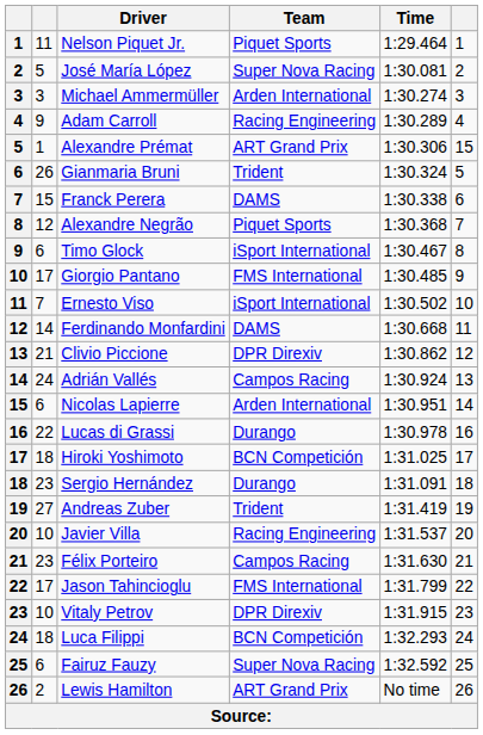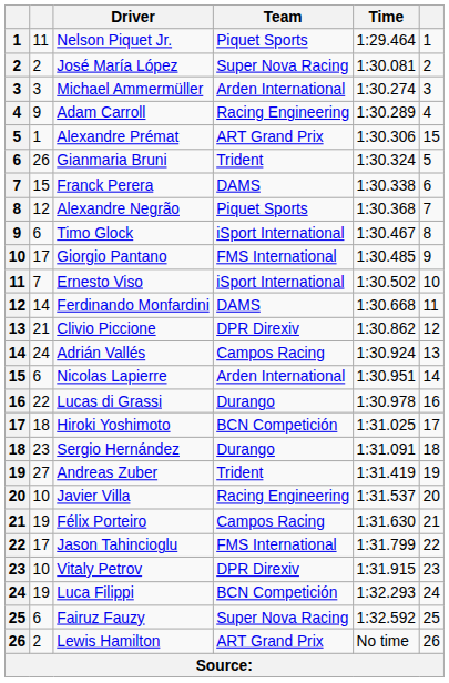 <table class="wikitable" style="font-size:85%">
 <tr>
 <th></th>
 <th></th>
 <th>Driver</th>
 <th>Team</th>
 <th>Time</th>
 <th></th>
 </tr>
 <tr>
 <th>1</th>
 <td>11</td>
 <td> <a href='#'>Nelson Piquet Jr.</a></td>
 <td><a href='#'>Piquet Sports</a></td>
 <td>1:29.464</td>
 <td>1</td>
 </tr>
 <tr>
 <th>2</th>
-<td>5</td>
+<td>2</td>
 <td> <a href='#'>José María López</a></td>
 <td><a href='#'>Super Nova Racing</a></td>
 <td>1:30.081</td>
 <td>2</td>
 </tr>
 <tr>
 <th>3</th>
 <td>3</td>
 <td> <a href='#'>Michael Ammermüller</a></td>
 <td><a href='#'>Arden International</a></td>
 <td>1:30.274</td>
 <td>3</td>
 </tr>
 <tr>
 <th>4</th>
 <td>9</td>
 <td> <a href='#'>Adam Carroll</a></td>
 <td><a href='#'>Racing Engineering</a></td>
 <td>1:30.289</td>
 <td>4</td>
 </tr>
 <tr>
 <th>5</th>
 <td>1</td>
 <td> <a href='#'>Alexandre Prémat</a></td>
 <td><a href='#'>ART Grand Prix</a></td>
 <td>1:30.306</td>
 <td>15</td>
 </tr>
 <tr>
 <th>6</th>
 <td>26</td>
 <td> <a href='#'>Gianmaria Bruni</a></td>
 <td><a href='#'>Trident</a></td>
 <td>1:30.324</td>
 <td>5</td>
 </tr>
 <tr>
 <th>7</th>
 <td>15</td>
 <td> <a href='#'>Franck Perera</a></td>
 <td><a href='#'>DAMS</a></td>
 <td>1:30.338</td>
 <td>6</td>
 </tr>
 <tr>
 <th>8</th>
 <td>12</td>
 <td> <a href='#'>Alexandre Negrão</a></td>
 <td><a href='#'>Piquet Sports</a></td>
 <td>1:30.368</td>
 <td>7</td>
 </tr>
 <tr>
 <th>9</th>
 <td>6</td>
 <td> <a href='#'>Timo Glock</a></td>
 <td><a href='#'>iSport International</a></td>
 <td>1:30.467</td>
 <td>8</td>
 </tr>
 <tr>
 <th>10</th>
 <td>17</td>
 <td> <a href='#'>Giorgio Pantano</a></td>
 <td><a href='#'>FMS International</a></td>
 <td>1:30.485</td>
 <td>9</td>
 </tr>
 <tr>
 <th>11</th>
 <td>7</td>
 <td> <a href='#'>Ernesto Viso</a></td>
 <td><a href='#'>iSport International</a></td>
 <td>1:30.502</td>
 <td>10</td>
 </tr>
 <tr>
 <th>12</th>
 <td>14</td>
 <td> <a href='#'>Ferdinando Monfardini</a></td>
 <td><a href='#'>DAMS</a></td>
 <td>1:30.668</td>
 <td>11</td>
 </tr>
 <tr>
 <th>13</th>
 <td>21</td>
 <td> <a href='#'>Clivio Piccione</a></td>
 <td><a href='#'>DPR Direxiv</a></td>
 <td>1:30.862</td>
 <td>12</td>
 </tr>
 <tr>
 <th>14</th>
 <td>24</td>
 <td> <a href='#'>Adrián Vallés</a></td>
 <td><a href='#'>Campos Racing</a></td>
 <td>1:30.924</td>
 <td>13</td>
 </tr>
 <tr>
 <th>15</th>
 <td>6</td>
 <td> <a href='#'>Nicolas Lapierre</a></td>
 <td><a href='#'>Arden International</a></td>
 <td>1:30.951</td>
 <td>14</td>
 </tr>
 <tr>
 <th>16</th>
 <td>22</td>
 <td> <a href='#'>Lucas di Grassi</a></td>
 <td><a href='#'>Durango</a></td>
 <td>1:30.978</td>
 <td>16</td>
 </tr>
 <tr>
 <th>17</th>
 <td>18</td>
 <td> <a href='#'>Hiroki Yoshimoto</a></td>
 <td><a href='#'>BCN Competición</a></td>
 <td>1:31.025</td>
 <td>17</td>
 </tr>
 <tr>
 <th>18</th>
 <td>23</td>
 <td> <a href='#'>Sergio Hernández</a></td>
 <td><a href='#'>Durango</a></td>
 <td>1:31.091</td>
 <td>18</td>
 </tr>
 <tr>
 <th>19</th>
 <td>27</td>
 <td> <a href='#'>Andreas Zuber</a></td>
 <td><a href='#'>Trident</a></td>
 <td>1:31.419</td>
 <td>19</td>
 </tr>
 <tr>
 <th>20</th>
 <td>10</td>
 <td> <a href='#'>Javier Villa</a></td>
 <td><a href='#'>Racing Engineering</a></td>
 <td>1:31.537</td>
 <td>20</td>
 </tr>
 <tr>
 <th>21</th>
-<td>23</td>
+<td>19</td>
 <td> <a href='#'>Félix Porteiro</a></td>
 <td><a href='#'>Campos Racing</a></td>
 <td>1:31.630</td>
 <td>21</td>
 </tr>
 <tr>
 <th>22</th>
 <td>17</td>
 <td> <a href='#'>Jason Tahincioglu</a></td>
 <td><a href='#'>FMS International</a></td>
 <td>1:31.799</td>
 <td>22</td>
 </tr>
 <tr>
 <th>23</th>
 <td>10</td>
 <td> <a href='#'>Vitaly Petrov</a></td>
 <td><a href='#'>DPR Direxiv</a></td>
 <td>1:31.915</td>
 <td>23</td>
 </tr>
 <tr>
 <th>24</th>
-<td>18</td>
+<td>19</td>
 <td> <a href='#'>Luca Filippi</a></td>
 <td><a href='#'>BCN Competición</a></td>
 <td>1:32.293</td>
 <td>24</td>
 </tr>
 <tr>
 <th>25</th>
 <td>6</td>
 <td> <a href='#'>Fairuz Fauzy</a></td>
 <td><a href='#'>Super Nova Racing</a></td>
 <td>1:32.592</td>
 <td>25</td>
 </tr>
 <tr>
 <th>26</th>
 <td>2</td>
 <td> <a href='#'>Lewis Hamilton</a></td>
 <td><a href='#'>ART Grand Prix</a></td>
 <td>No time</td>
 <td>26</td>
 </tr>
 <tr>
 <th colspan="6" align="center">Source:</th>
 </tr>
 </table>
